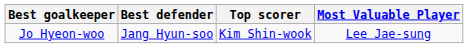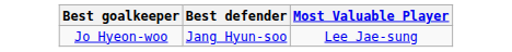 <table class="wikitable" style="margin: 0 auto;">
 <tr>
 <th>Best goalkeeper</th>
 <th>Best defender</th>
-<th>Top scorer</th>
 <th><a href='#'>Most Valuable Player</a></th>
 </tr>
 <tr>
 <td align=center> <a href='#'>Jo Hyeon-woo</a></td>
 <td align=center> <a href='#'>Jang Hyun-soo</a></td>
-<td align=center> <a href='#'>Kim Shin-wook</a></td>
 <td align=center> <a href='#'>Lee Jae-sung</a></td>
 </tr>
 </table>
